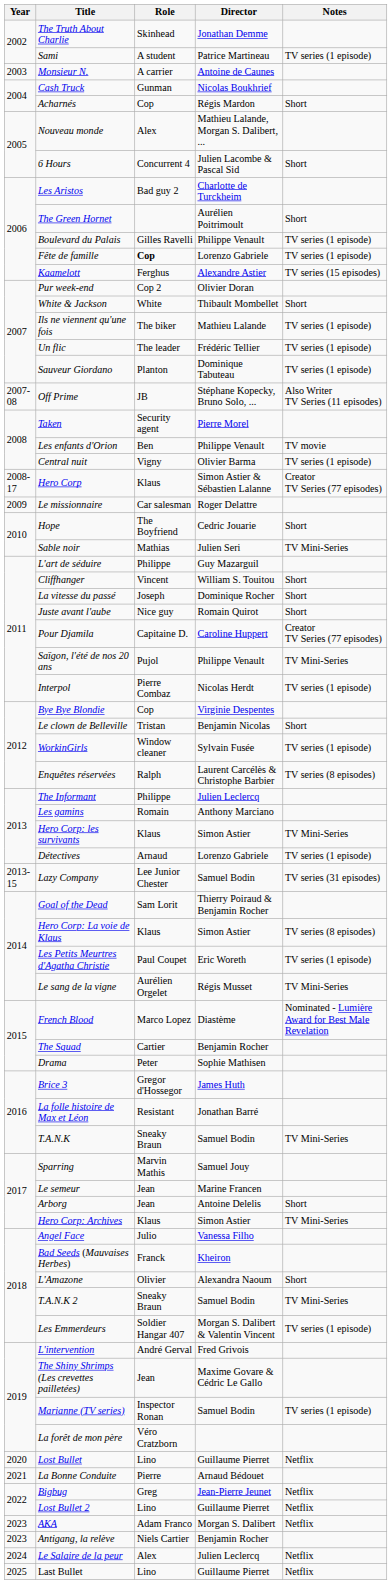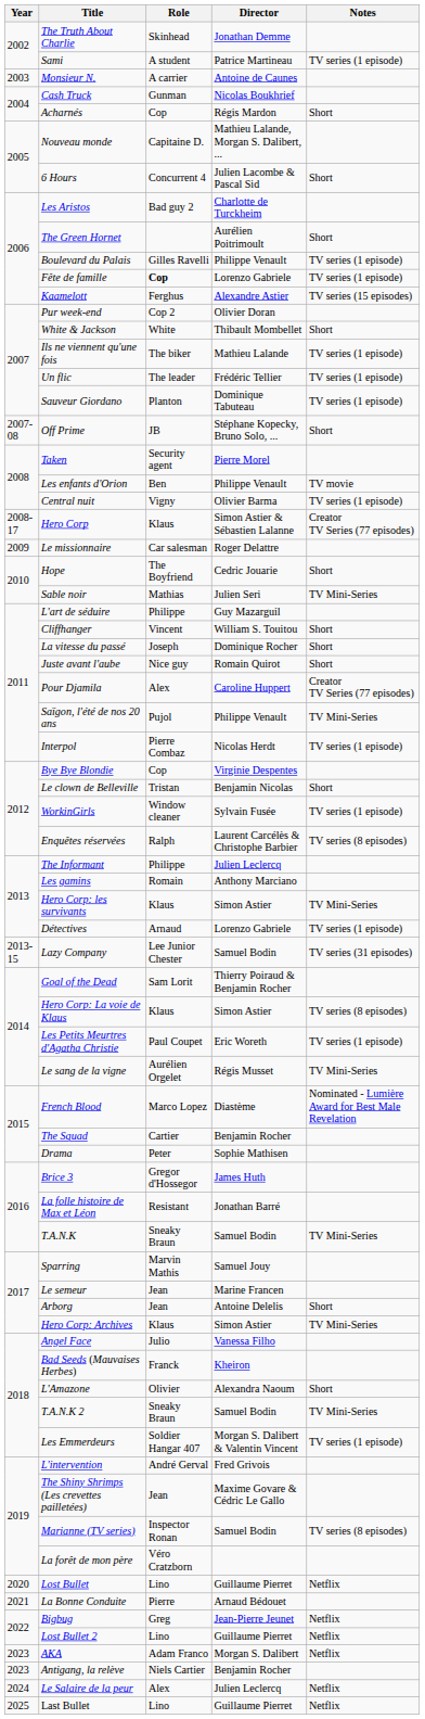 <table class="wikitable sortable">
 <tr>
 <th>Year</th>
 <th>Title</th>
 <th>Role</th>
 <th>Director</th>
 <th class="unsortable">Notes</th>
 </tr>
 <tr>
 <td rowspan=2>2002</td>
 <td><em><a href='#'>The Truth About Charlie</a></em></td>
 <td>Skinhead</td>
 <td><a href='#'>Jonathan Demme</a></td>
 <td></td>
 </tr>
 <tr>
 <td><em>Sami</em></td>
 <td>A student</td>
 <td>Patrice Martineau</td>
 <td>TV series (1 episode)</td>
 </tr>
 <tr>
 <td>2003</td>
 <td><em><a href='#'>Monsieur N.</a></em></td>
 <td>A carrier</td>
 <td><a href='#'>Antoine de Caunes</a></td>
 <td></td>
 </tr>
 <tr>
 <td rowspan=2>2004</td>
 <td><em><a href='#'>Cash Truck</a></em></td>
 <td>Gunman</td>
 <td><a href='#'>Nicolas Boukhrief</a></td>
 <td></td>
 </tr>
 <tr>
 <td><em>Acharnés</em></td>
 <td>Cop</td>
 <td>Régis Mardon</td>
 <td>Short</td>
 </tr>
 <tr>
 <td rowspan=2>2005</td>
 <td><em>Nouveau monde</em></td>
-<td>Alex</td>
+<td>Capitaine D.</td>
 <td>Mathieu Lalande, Morgan S. Dalibert, ...</td>
 <td></td>
 </tr>
 <tr>
 <td><em>6 Hours</em></td>
 <td>Concurrent 4</td>
 <td>Julien Lacombe & Pascal Sid</td>
 <td>Short</td>
 </tr>
 <tr>
 <td rowspan=5>2006</td>
 <td><em><a href='#'>Les Aristos</a></em></td>
 <td>Bad guy 2</td>
 <td><a href='#'>Charlotte de Turckheim</a></td>
 <td></td>
 </tr>
 <tr>
 <td><em><a href='#'>The Green Hornet</a></em></td>
 <td></td>
 <td>Aurélien Poitrimoult</td>
 <td>Short</td>
 </tr>
 <tr>
 <td><em>Boulevard du Palais</em></td>
 <td>Gilles Ravelli</td>
 <td>Philippe Venault</td>
 <td>TV series (1 episode)</td>
 </tr>
 <tr>
 <td><em>Fête de famille</em></td>
 <td><strong>Cop</strong></td>
 <td>Lorenzo Gabriele</td>
 <td>TV series (1 episode)</td>
 </tr>
 <tr>
 <td><em><a href='#'>Kaamelott</a></em></td>
 <td>Ferghus</td>
 <td><a href='#'>Alexandre Astier</a></td>
 <td>TV series (15 episodes)</td>
 </tr>
 <tr>
 <td rowspan=5>2007</td>
 <td><em>Pur week-end</em></td>
 <td>Cop 2</td>
 <td>Olivier Doran</td>
 <td></td>
 </tr>
 <tr>
 <td><em>White & Jackson</em></td>
 <td>White</td>
 <td>Thibault Mombellet</td>
 <td>Short</td>
 </tr>
 <tr>
 <td><em>Ils ne viennent qu'une fois</em></td>
 <td>The biker</td>
 <td>Mathieu Lalande</td>
 <td>TV series (1 episode)</td>
 </tr>
 <tr>
 <td><em>Un flic</em></td>
 <td>The leader</td>
 <td>Frédéric Tellier</td>
 <td>TV series (1 episode)</td>
 </tr>
 <tr>
 <td><em>Sauveur Giordano</em></td>
 <td>Planton</td>
 <td>Dominique Tabuteau</td>
 <td>TV series (1 episode)</td>
 </tr>
 <tr>
 <td>2007-08</td>
 <td><em>Off Prime</em></td>
 <td>JB</td>
 <td>Stéphane Kopecky, Bruno Solo, ...</td>
-<td>Also Writer<br>TV Series (11 episodes)</td>
+<td>Short</td>
 </tr>
 <tr>
 <td rowspan=3>2008</td>
 <td><em><a href='#'>Taken</a></em></td>
 <td>Security agent</td>
 <td><a href='#'>Pierre Morel</a></td>
 <td></td>
 </tr>
 <tr>
 <td><em>Les enfants d'Orion</em></td>
 <td>Ben</td>
 <td>Philippe Venault</td>
 <td>TV movie</td>
 </tr>
 <tr>
 <td><em>Central nuit</em></td>
 <td>Vigny</td>
 <td>Olivier Barma</td>
 <td>TV series (1 episode)</td>
 </tr>
 <tr>
 <td>2008-17</td>
 <td><em><a href='#'>Hero Corp</a></em></td>
 <td>Klaus</td>
 <td>Simon Astier & Sébastien Lalanne</td>
 <td>Creator<br>TV Series (77 episodes)</td>
 </tr>
 <tr>
 <td>2009</td>
 <td><em>Le missionnaire</em></td>
 <td>Car salesman</td>
 <td>Roger Delattre</td>
 <td></td>
 </tr>
 <tr>
 <td rowspan=2>2010</td>
 <td><em>Hope</em></td>
 <td>The Boyfriend</td>
 <td>Cedric Jouarie</td>
 <td>Short</td>
 </tr>
 <tr>
 <td><em>Sable noir</em></td>
 <td>Mathias</td>
 <td>Julien Seri</td>
 <td>TV Mini-Series</td>
 </tr>
 <tr>
 <td rowspan=7>2011</td>
 <td><em>L'art de séduire</em></td>
 <td>Philippe</td>
 <td>Guy Mazarguil</td>
 <td></td>
 </tr>
 <tr>
 <td><em>Cliffhanger</em></td>
 <td>Vincent</td>
 <td>William S. Touitou</td>
 <td>Short</td>
 </tr>
 <tr>
 <td><em>La vitesse du passé</em></td>
 <td>Joseph</td>
 <td>Dominique Rocher</td>
 <td>Short</td>
 </tr>
 <tr>
 <td><em>Juste avant l'aube</em></td>
 <td>Nice guy</td>
 <td>Romain Quirot</td>
 <td>Short</td>
 </tr>
 <tr>
 <td><em>Pour Djamila</em></td>
-<td>Capitaine D.</td>
+<td>Alex</td>
 <td><a href='#'>Caroline Huppert</a></td>
 <td>Creator<br>TV Series (77 episodes)</td>
 </tr>
 <tr>
 <td><em>Saïgon, l'été de nos 20 ans</em></td>
 <td>Pujol</td>
 <td>Philippe Venault</td>
 <td>TV Mini-Series</td>
 </tr>
 <tr>
 <td><em>Interpol</em></td>
 <td>Pierre Combaz</td>
 <td>Nicolas Herdt</td>
 <td>TV series (1 episode)</td>
 </tr>
 <tr>
 <td rowspan=4>2012</td>
 <td><em><a href='#'>Bye Bye Blondie</a></em></td>
 <td>Cop</td>
 <td><a href='#'>Virginie Despentes</a></td>
 <td></td>
 </tr>
 <tr>
 <td><em>Le clown de Belleville</em></td>
 <td>Tristan</td>
 <td>Benjamin Nicolas</td>
 <td>Short</td>
 </tr>
 <tr>
 <td><em><a href='#'>WorkinGirls</a></em></td>
 <td>Window cleaner</td>
 <td>Sylvain Fusée</td>
 <td>TV series (1 episode)</td>
 </tr>
 <tr>
 <td><em>Enquêtes réservées</em></td>
 <td>Ralph</td>
 <td>Laurent Carcélès & Christophe Barbier</td>
 <td>TV series (8 episodes)</td>
 </tr>
 <tr>
 <td rowspan=4>2013</td>
 <td><em><a href='#'>The Informant</a></em></td>
 <td>Philippe</td>
 <td><a href='#'>Julien Leclercq</a></td>
 <td></td>
 </tr>
 <tr>
 <td><em><a href='#'>Les gamins</a></em></td>
 <td>Romain</td>
 <td>Anthony Marciano</td>
 <td></td>
 </tr>
 <tr>
 <td><em><a href='#'>Hero Corp: les survivants</a></em></td>
 <td>Klaus</td>
 <td>Simon Astier</td>
 <td>TV Mini-Series</td>
 </tr>
 <tr>
 <td><em>Détectives</em></td>
 <td>Arnaud</td>
 <td>Lorenzo Gabriele</td>
 <td>TV series (1 episode)</td>
 </tr>
 <tr>
 <td>2013-15</td>
 <td><em>Lazy Company</em></td>
 <td>Lee Junior Chester</td>
 <td>Samuel Bodin</td>
 <td>TV series (31 episodes)</td>
 </tr>
 <tr>
 <td rowspan=4>2014</td>
 <td><em><a href='#'>Goal of the Dead</a></em></td>
 <td>Sam Lorit</td>
 <td>Thierry Poiraud & Benjamin Rocher</td>
 <td></td>
 </tr>
 <tr>
 <td><em><a href='#'>Hero Corp: La voie de Klaus</a></em></td>
 <td>Klaus</td>
 <td>Simon Astier</td>
 <td>TV series (8 episodes)</td>
 </tr>
 <tr>
 <td><em><a href='#'>Les Petits Meurtres d'Agatha Christie</a></em></td>
 <td>Paul Coupet</td>
 <td>Eric Woreth</td>
 <td>TV series (1 episode)</td>
 </tr>
 <tr>
 <td><em>Le sang de la vigne</em></td>
 <td>Aurélien Orgelet</td>
 <td>Régis Musset</td>
 <td>TV Mini-Series</td>
 </tr>
 <tr>
 <td rowspan=3>2015</td>
 <td><em><a href='#'>French Blood</a></em></td>
 <td>Marco Lopez</td>
 <td>Diastème</td>
 <td>Nominated - <a href='#'>Lumière Award for Best Male Revelation</a></td>
 </tr>
 <tr>
 <td><em><a href='#'>The Squad</a></em></td>
 <td>Cartier</td>
 <td>Benjamin Rocher</td>
 <td></td>
 </tr>
 <tr>
 <td><em>Drama</em></td>
 <td>Peter</td>
 <td>Sophie Mathisen</td>
 <td></td>
 </tr>
 <tr>
 <td rowspan=3>2016</td>
 <td><em><a href='#'>Brice 3</a></em></td>
 <td>Gregor d'Hossegor</td>
 <td><a href='#'>James Huth</a></td>
 <td></td>
 </tr>
 <tr>
 <td><em><a href='#'>La folle histoire de Max et Léon</a></em></td>
 <td>Resistant</td>
 <td>Jonathan Barré</td>
 <td></td>
 </tr>
 <tr>
 <td><em>T.A.N.K</em></td>
 <td>Sneaky Braun</td>
 <td>Samuel Bodin</td>
 <td>TV Mini-Series</td>
 </tr>
 <tr>
 <td rowspan=4>2017</td>
 <td><em>Sparring</em></td>
 <td>Marvin Mathis</td>
 <td>Samuel Jouy</td>
 <td></td>
 </tr>
 <tr>
 <td><em>Le semeur</em></td>
 <td>Jean</td>
 <td>Marine Francen</td>
 <td></td>
 </tr>
 <tr>
 <td><em>Arborg</em></td>
 <td>Jean</td>
 <td>Antoine Delelis</td>
 <td>Short</td>
 </tr>
 <tr>
 <td><em><a href='#'>Hero Corp: Archives</a></em></td>
 <td>Klaus</td>
 <td>Simon Astier</td>
 <td>TV Mini-Series</td>
 </tr>
 <tr>
 <td rowspan=5>2018</td>
 <td><em><a href='#'>Angel Face</a></em></td>
 <td>Julio</td>
 <td><a href='#'>Vanessa Filho</a></td>
 <td></td>
 </tr>
 <tr>
 <td><em><a href='#'>Bad Seeds</a></em> (<em>Mauvaises Herbes</em>)</td>
 <td>Franck</td>
 <td><a href='#'>Kheiron</a></td>
 <td></td>
 </tr>
 <tr>
 <td><em>L'Amazone</em></td>
 <td>Olivier</td>
 <td>Alexandra Naoum</td>
 <td>Short</td>
 </tr>
 <tr>
 <td><em>T.A.N.K 2</em></td>
 <td>Sneaky Braun</td>
 <td>Samuel Bodin</td>
 <td>TV Mini-Series</td>
 </tr>
 <tr>
 <td><em>Les Emmerdeurs</em></td>
 <td>Soldier Hangar 407</td>
 <td>Morgan S. Dalibert & Valentin Vincent</td>
 <td>TV series (1 episode)</td>
 </tr>
 <tr>
 <td rowspan=4>2019</td>
 <td><em><a href='#'>L'intervention</a></em></td>
 <td>André Gerval</td>
 <td>Fred Grivois</td>
 <td></td>
 </tr>
 <tr>
 <td><em><a href='#'>The Shiny Shrimps</a> (Les crevettes pailletées)</em></td>
 <td>Jean</td>
 <td>Maxime Govare & Cédric Le Gallo</td>
 <td></td>
 </tr>
 <tr>
 <td><em><a href='#'>Marianne (TV series)</a></em></td>
 <td>Inspector Ronan</td>
 <td>Samuel Bodin</td>
-<td>TV series (1 episode)</td>
+<td>TV series (8 episodes)</td>
 </tr>
 <tr>
 <td><em>La forêt de mon père</em></td>
 <td>Véro Cratzborn</td>
 <td></td>
 <td></td>
 </tr>
 <tr>
 <td>2020</td>
 <td><em><a href='#'>Lost Bullet</a></em></td>
 <td>Lino</td>
 <td>Guillaume Pierret</td>
 <td>Netflix</td>
 </tr>
 <tr>
 <td>2021</td>
 <td><em>La Bonne Conduite</em></td>
 <td>Pierre</td>
 <td>Arnaud Bédouet</td>
 <td></td>
 </tr>
 <tr>
 <td rowspan=2>2022</td>
 <td><em><a href='#'>Bigbug</a></em></td>
 <td>Greg</td>
 <td><a href='#'>Jean-Pierre Jeunet</a></td>
 <td>Netflix</td>
 </tr>
 <tr>
 <td><em><a href='#'>Lost Bullet 2</a></em></td>
 <td>Lino</td>
 <td>Guillaume Pierret</td>
 <td>Netflix</td>
 </tr>
 <tr>
 <td>2023</td>
 <td><em><a href='#'>AKA</a></em></td>
 <td>Adam Franco</td>
 <td>Morgan S. Dalibert</td>
 <td>Netflix</td>
 </tr>
 <tr>
 <td>2023</td>
 <td><em>Antigang, la relève</em></td>
 <td>Niels Cartier</td>
 <td>Benjamin Rocher</td>
 <td></td>
 </tr>
 <tr>
 <td>2024</td>
 <td><em><a href='#'>Le Salaire de la peur</a></em></td>
 <td>Alex</td>
 <td>Julien Leclercq</td>
 <td>Netflix</td>
 </tr>
 <tr>
 <td>2025</td>
 <td>Last Bullet</td>
 <td>Lino</td>
 <td>Guillaume Pierret</td>
 <td>Netflix</td>
 </tr>
 </table>
